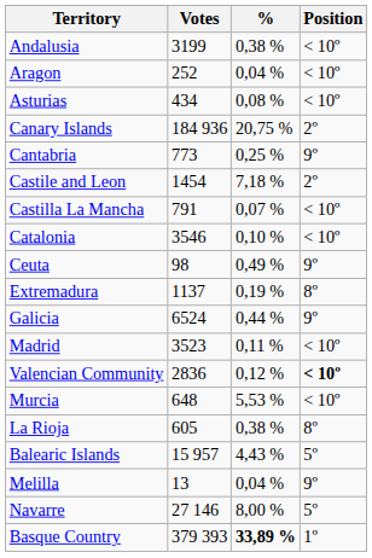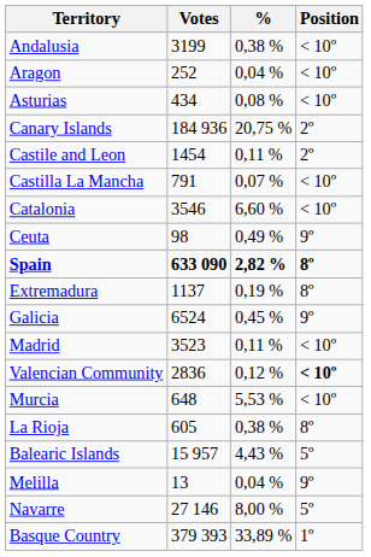 <table class="wikitable sortable">
 <tr>
 <th>Territory</th>
 <th>Votes</th>
 <th>%</th>
 <th>Position</th>
 </tr>
 <tr>
 <td><a href='#'>Andalusia</a></td>
 <td>3199</td>
 <td>0,38 %</td>
 <td>< 10º</td>
 </tr>
 <tr>
 <td><a href='#'>Aragon</a></td>
 <td>252</td>
 <td>0,04 %</td>
 <td>< 10º</td>
 </tr>
 <tr>
 <td><a href='#'>Asturias</a></td>
 <td>434</td>
 <td>0,08 %</td>
 <td>< 10º</td>
 </tr>
 <tr>
 <td><a href='#'>Canary Islands</a></td>
 <td>184 936</td>
 <td>20,75 %</td>
 <td>2º</td>
 </tr>
 <tr>
-<td><a href='#'>Cantabria</a></td>
-<td>773</td>
-<td>0,25 %</td>
-<td>9º</td>
-</tr>
-<tr>
 <td><a href='#'>Castile and Leon</a></td>
 <td>1454</td>
-<td>7,18 %</td>
+<td>0,11 %</td>
 <td>2º</td>
 </tr>
 <tr>
 <td><a href='#'>Castilla La Mancha</a></td>
 <td>791</td>
 <td>0,07 %</td>
 <td>< 10º</td>
 </tr>
 <tr>
 <td><a href='#'>Catalonia</a></td>
 <td>3546</td>
-<td>0,10 %</td>
+<td>6,60 %</td>
 <td>< 10º</td>
 </tr>
 <tr>
 <td><a href='#'>Ceuta</a></td>
 <td>98</td>
 <td>0,49 %</td>
 <td>9º</td>
+</tr>
+<tr>
+<td><strong><a href='#'>Spain</a></strong></td>
+<td><strong>633 090</strong></td>
+<td><strong>2,82 %</strong></td>
+<td><strong>8º</strong></td>
 </tr>
 <tr>
 <td><a href='#'>Extremadura</a></td>
 <td>1137</td>
 <td>0,19 %</td>
 <td>8º</td>
 </tr>
 <tr>
 <td><a href='#'>Galicia</a></td>
 <td>6524</td>
-<td>0,44 %</td>
+<td>0,45 %</td>
 <td>9º</td>
 </tr>
 <tr>
 <td><a href='#'>Madrid</a></td>
 <td>3523</td>
 <td>0,11 %</td>
 <td>< 10º</td>
 </tr>
 <tr>
 <td><a href='#'>Valencian Community</a></td>
 <td>2836</td>
 <td>0,12 %</td>
 <td><strong>< 10º</strong></td>
 </tr>
 <tr>
 <td><a href='#'>Murcia</a></td>
 <td>648</td>
 <td>5,53 %</td>
 <td>< 10º</td>
 </tr>
 <tr>
 <td><a href='#'>La Rioja</a></td>
 <td>605</td>
 <td>0,38 %</td>
 <td>8º</td>
 </tr>
 <tr>
 <td><a href='#'>Balearic Islands</a></td>
 <td>15 957</td>
 <td>4,43 %</td>
 <td>5º</td>
 </tr>
 <tr>
 <td><a href='#'>Melilla</a></td>
 <td>13</td>
 <td>0,04 %</td>
 <td>9º</td>
 </tr>
 <tr>
 <td><a href='#'>Navarre</a></td>
 <td>27 146</td>
 <td>8,00 %</td>
 <td>5º</td>
 </tr>
 <tr>
 <td><a href='#'>Basque Country</a></td>
 <td>379 393</td>
-<td><strong>33,89 %</strong></td>
+<td>33,89 %</td>
 <td>1º</td>
 </tr>
 </table>
